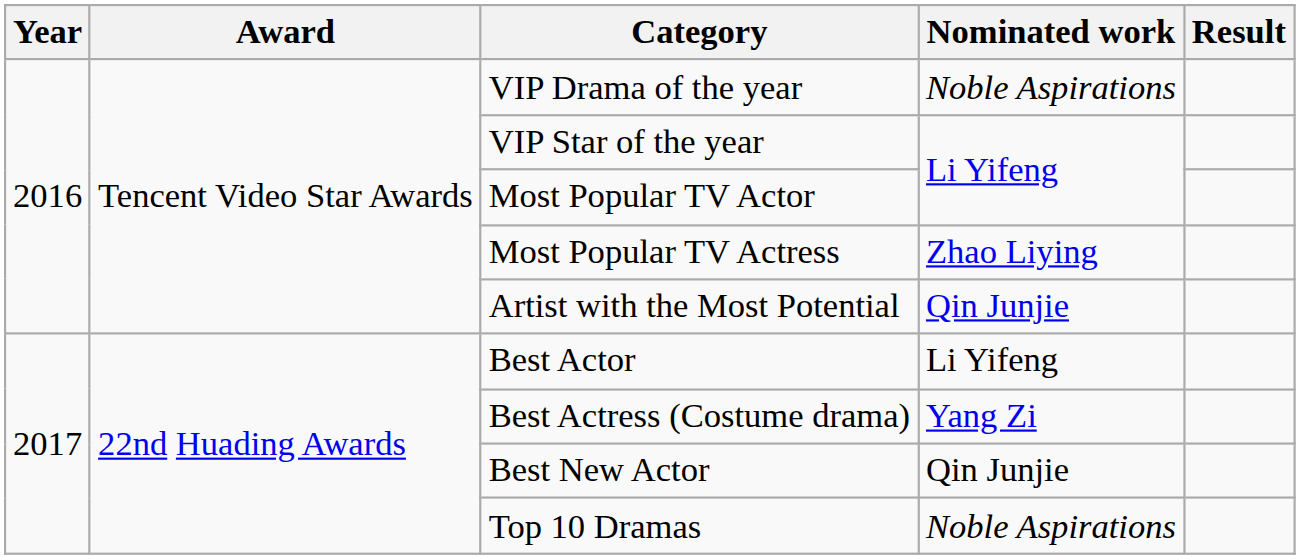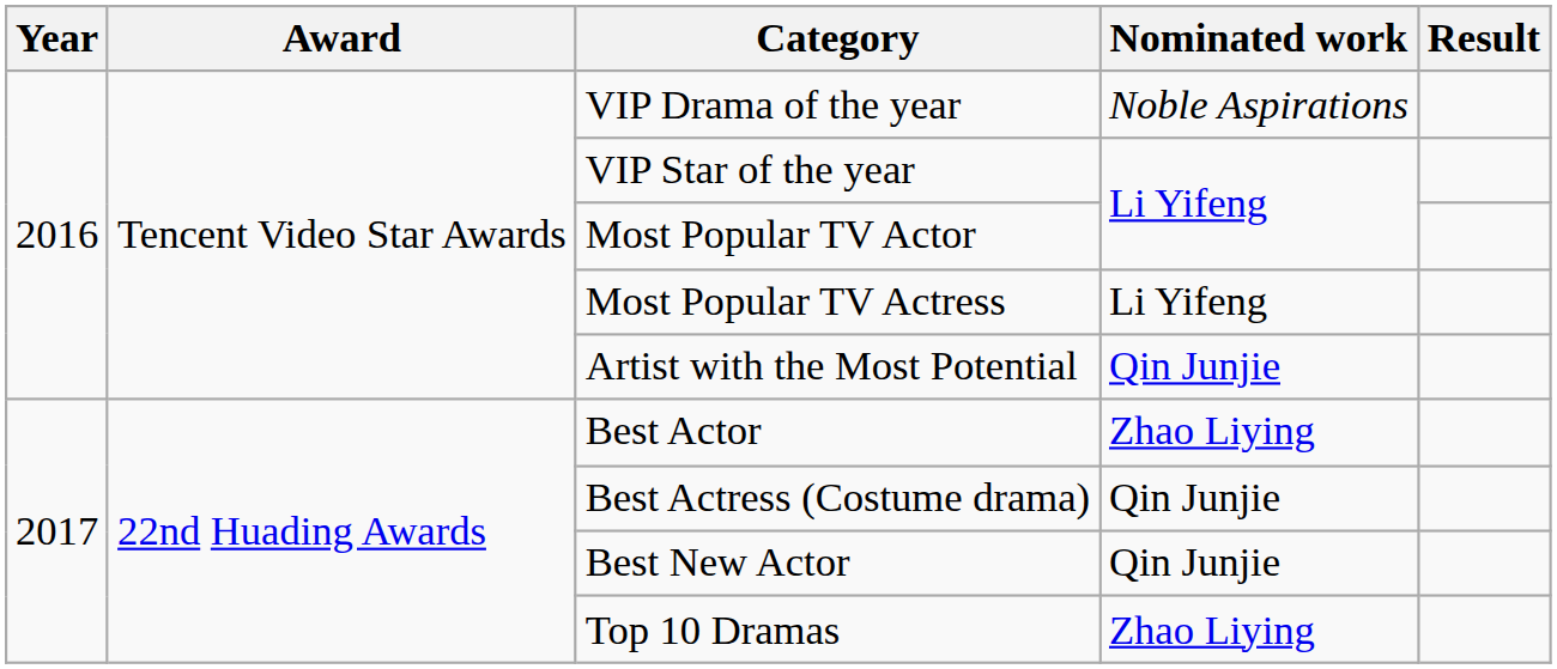 <table class="wikitable">
 <tr>
 <th>Year</th>
 <th>Award</th>
 <th>Category</th>
 <th>Nominated work</th>
 <th>Result</th>
 </tr>
 <tr>
 <td rowspan=5>2016</td>
 <td rowspan=5>Tencent Video Star Awards</td>
 <td>VIP Drama of the year</td>
 <td><em>Noble Aspirations</em></td>
 <td></td>
 </tr>
 <tr>
 <td>VIP Star of the year</td>
 <td rowspan=2><a href='#'>Li Yifeng</a></td>
 <td></td>
 </tr>
 <tr>
 <td>Most Popular TV Actor</td>
 <td></td>
 </tr>
 <tr>
 <td>Most Popular TV Actress</td>
-<td><a href='#'>Zhao Liying</a></td>
+<td>Li Yifeng</td>
 <td></td>
 </tr>
 <tr>
 <td>Artist with the Most Potential</td>
 <td><a href='#'>Qin Junjie</a></td>
 <td></td>
 </tr>
 <tr>
 <td rowspan=4>2017</td>
 <td rowspan=4><a href='#'>22nd</a> <a href='#'>Huading Awards</a></td>
 <td>Best Actor</td>
-<td>Li Yifeng</td>
+<td><a href='#'>Zhao Liying</a></td>
 <td></td>
 </tr>
 <tr>
 <td>Best Actress (Costume drama)</td>
-<td><a href='#'>Yang Zi</a></td>
+<td>Qin Junjie</td>
 <td></td>
 </tr>
 <tr>
 <td>Best New Actor</td>
 <td>Qin Junjie</td>
 <td></td>
 </tr>
 <tr>
 <td>Top 10 Dramas</td>
-<td><em>Noble Aspirations</em></td>
+<td><a href='#'>Zhao Liying</a></td>
 <td></td>
 </tr>
 </table>
